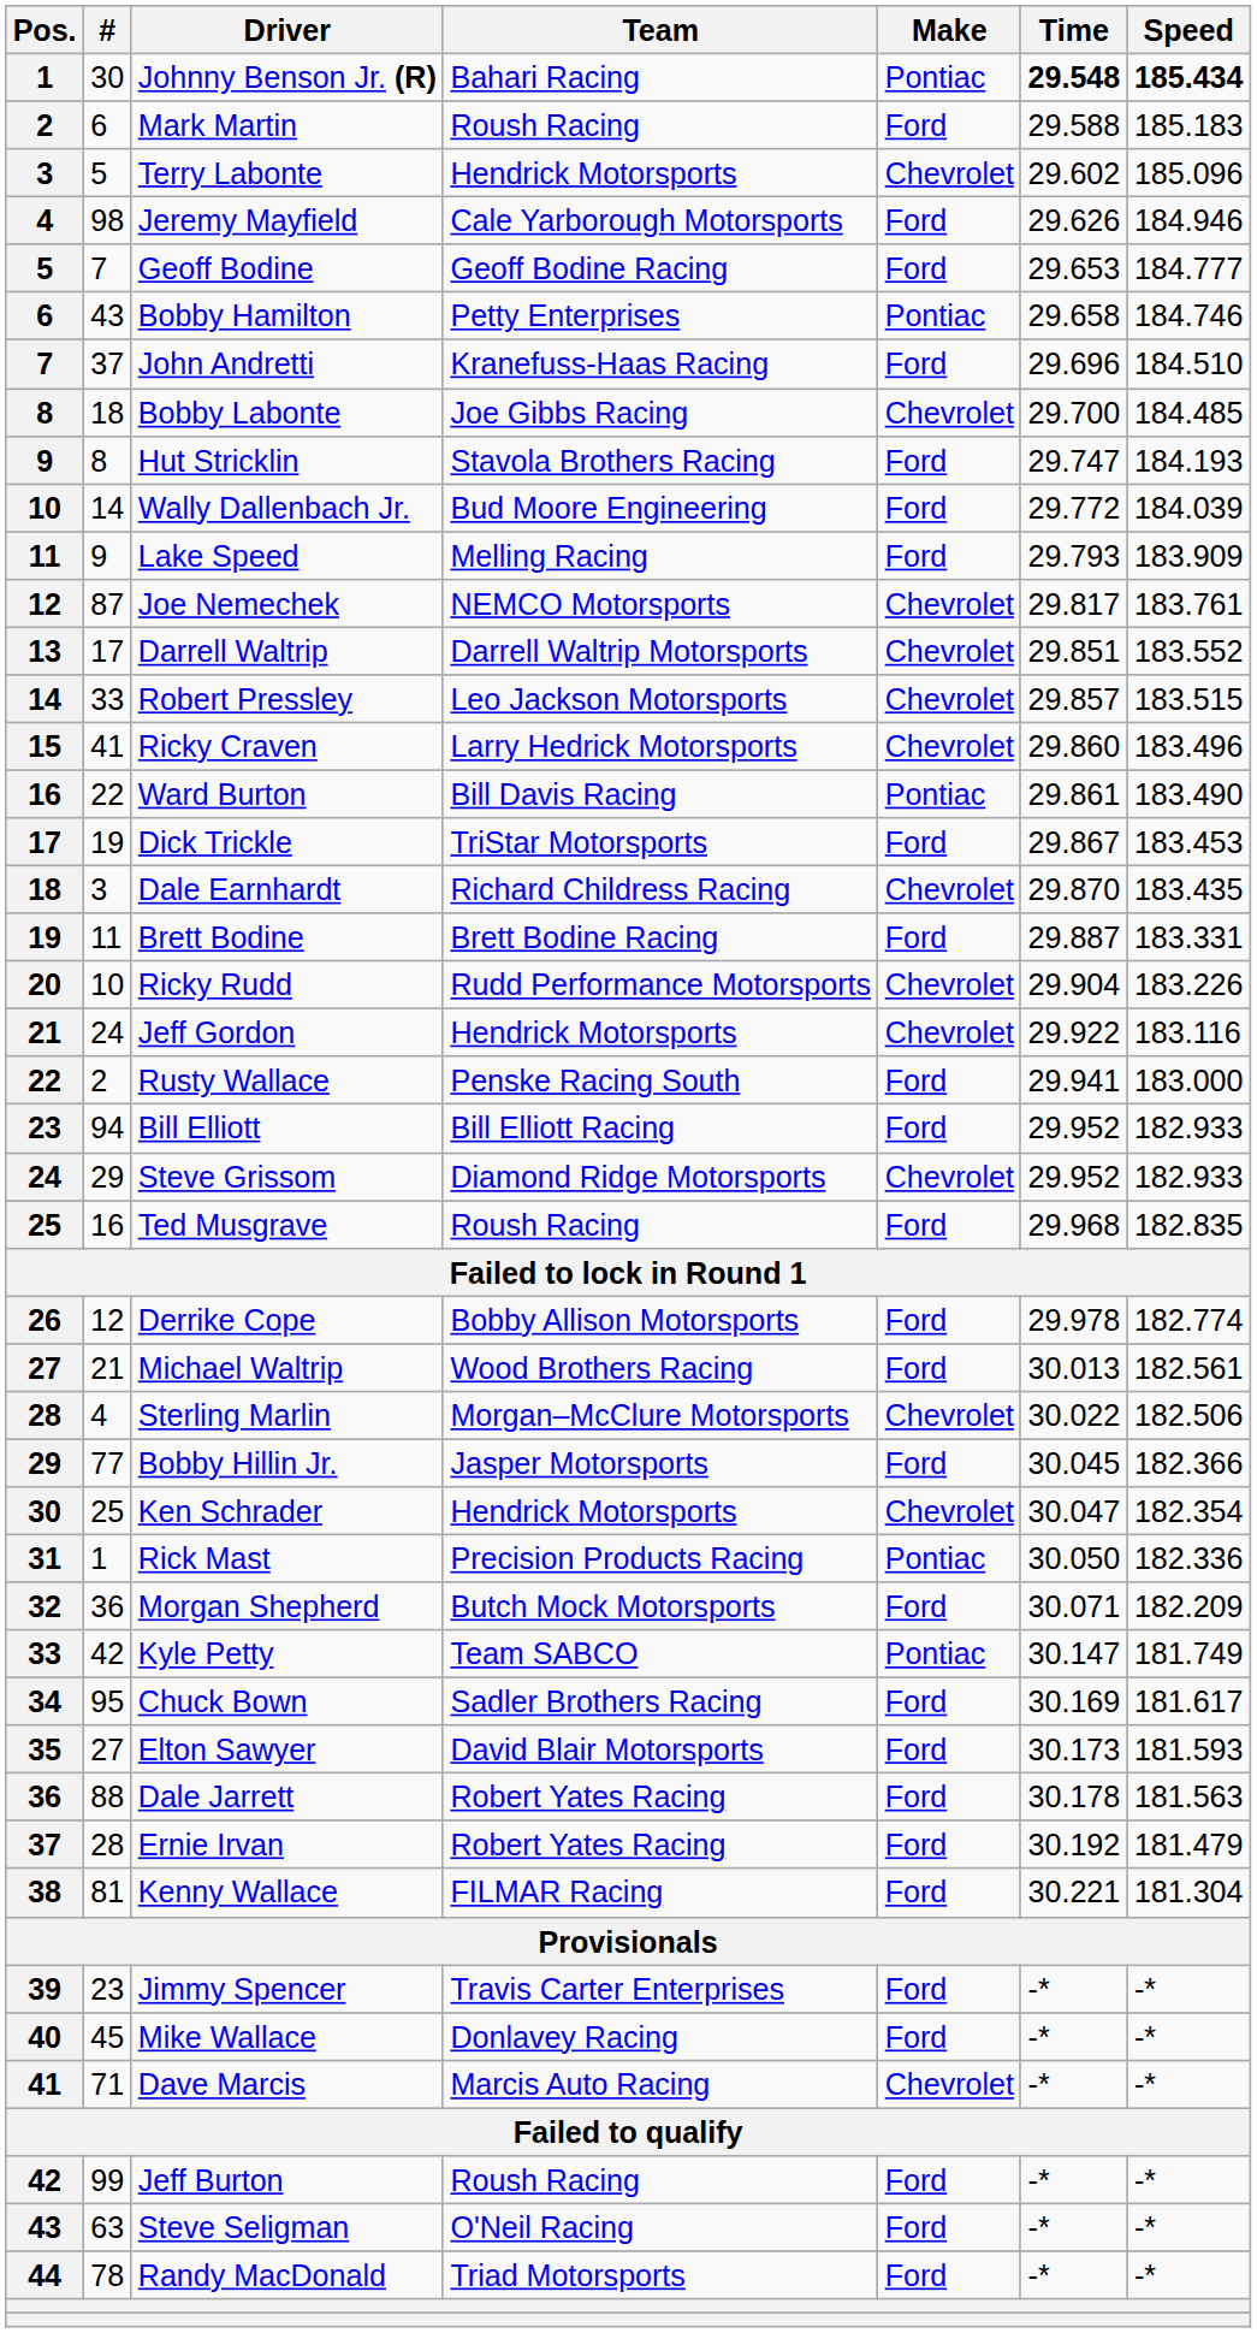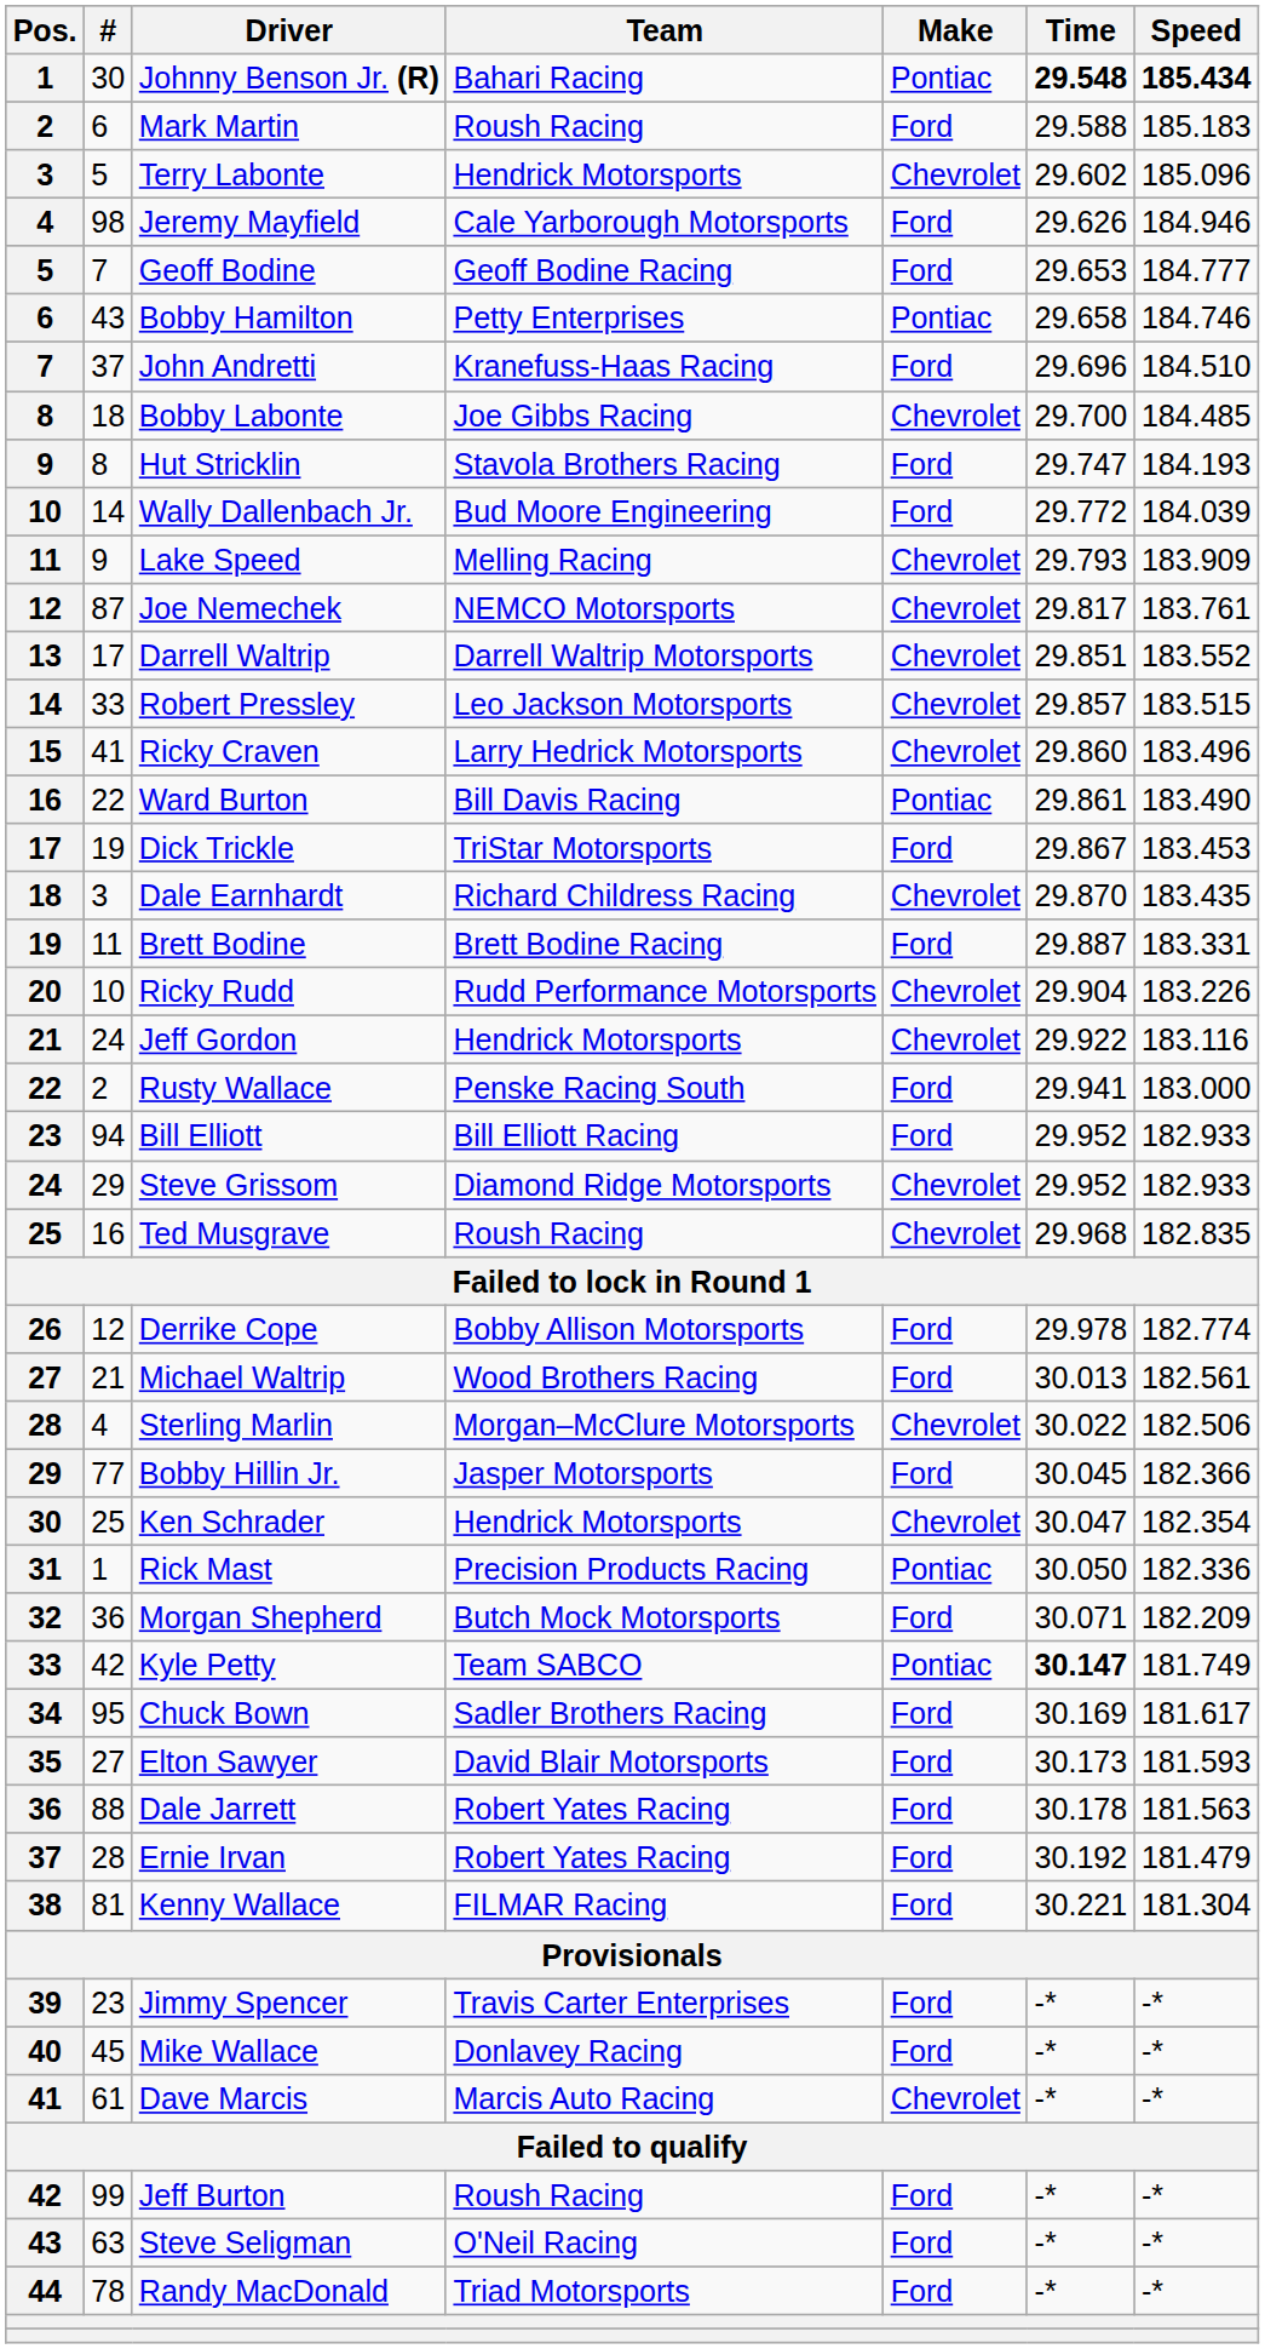 <table class="wikitable" style="font-size:95%">
 <tr>
 <th>Pos.</th>
 <th>#</th>
 <th>Driver</th>
 <th>Team</th>
 <th>Make</th>
 <th>Time</th>
 <th>Speed</th>
 </tr>
 <tr>
 <th>1</th>
 <td>30</td>
 <td><a href='#'>Johnny Benson Jr.</a> <strong>(R)</strong></td>
 <td><a href='#'>Bahari Racing</a></td>
 <td><a href='#'>Pontiac</a></td>
 <td><strong>29.548</strong></td>
 <td><strong>185.434</strong></td>
 </tr>
 <tr>
 <th>2</th>
 <td>6</td>
 <td><a href='#'>Mark Martin</a></td>
 <td><a href='#'>Roush Racing</a></td>
 <td><a href='#'>Ford</a></td>
 <td>29.588</td>
 <td>185.183</td>
 </tr>
 <tr>
 <th>3</th>
 <td>5</td>
 <td><a href='#'>Terry Labonte</a></td>
 <td><a href='#'>Hendrick Motorsports</a></td>
 <td><a href='#'>Chevrolet</a></td>
 <td>29.602</td>
 <td>185.096</td>
 </tr>
 <tr>
 <th>4</th>
 <td>98</td>
 <td><a href='#'>Jeremy Mayfield</a></td>
 <td><a href='#'>Cale Yarborough Motorsports</a></td>
 <td><a href='#'>Ford</a></td>
 <td>29.626</td>
 <td>184.946</td>
 </tr>
 <tr>
 <th>5</th>
 <td>7</td>
 <td><a href='#'>Geoff Bodine</a></td>
 <td><a href='#'>Geoff Bodine Racing</a></td>
 <td><a href='#'>Ford</a></td>
 <td>29.653</td>
 <td>184.777</td>
 </tr>
 <tr>
 <th>6</th>
 <td>43</td>
 <td><a href='#'>Bobby Hamilton</a></td>
 <td><a href='#'>Petty Enterprises</a></td>
 <td><a href='#'>Pontiac</a></td>
 <td>29.658</td>
 <td>184.746</td>
 </tr>
 <tr>
 <th>7</th>
 <td>37</td>
 <td><a href='#'>John Andretti</a></td>
 <td><a href='#'>Kranefuss-Haas Racing</a></td>
 <td><a href='#'>Ford</a></td>
 <td>29.696</td>
 <td>184.510</td>
 </tr>
 <tr>
 <th>8</th>
 <td>18</td>
 <td><a href='#'>Bobby Labonte</a></td>
 <td><a href='#'>Joe Gibbs Racing</a></td>
 <td><a href='#'>Chevrolet</a></td>
 <td>29.700</td>
 <td>184.485</td>
 </tr>
 <tr>
 <th>9</th>
 <td>8</td>
 <td><a href='#'>Hut Stricklin</a></td>
 <td><a href='#'>Stavola Brothers Racing</a></td>
 <td><a href='#'>Ford</a></td>
 <td>29.747</td>
 <td>184.193</td>
 </tr>
 <tr>
 <th>10</th>
 <td>14</td>
 <td><a href='#'>Wally Dallenbach Jr.</a></td>
 <td><a href='#'>Bud Moore Engineering</a></td>
 <td><a href='#'>Ford</a></td>
 <td>29.772</td>
 <td>184.039</td>
 </tr>
 <tr>
 <th>11</th>
 <td>9</td>
 <td><a href='#'>Lake Speed</a></td>
 <td><a href='#'>Melling Racing</a></td>
-<td><a href='#'>Ford</a></td>
+<td><a href='#'>Chevrolet</a></td>
 <td>29.793</td>
 <td>183.909</td>
 </tr>
 <tr>
 <th>12</th>
 <td>87</td>
 <td><a href='#'>Joe Nemechek</a></td>
 <td><a href='#'>NEMCO Motorsports</a></td>
 <td><a href='#'>Chevrolet</a></td>
 <td>29.817</td>
 <td>183.761</td>
 </tr>
 <tr>
 <th>13</th>
 <td>17</td>
 <td><a href='#'>Darrell Waltrip</a></td>
 <td><a href='#'>Darrell Waltrip Motorsports</a></td>
 <td><a href='#'>Chevrolet</a></td>
 <td>29.851</td>
 <td>183.552</td>
 </tr>
 <tr>
 <th>14</th>
 <td>33</td>
 <td><a href='#'>Robert Pressley</a></td>
 <td><a href='#'>Leo Jackson Motorsports</a></td>
 <td><a href='#'>Chevrolet</a></td>
 <td>29.857</td>
 <td>183.515</td>
 </tr>
 <tr>
 <th>15</th>
 <td>41</td>
 <td><a href='#'>Ricky Craven</a></td>
 <td><a href='#'>Larry Hedrick Motorsports</a></td>
 <td><a href='#'>Chevrolet</a></td>
 <td>29.860</td>
 <td>183.496</td>
 </tr>
 <tr>
 <th>16</th>
 <td>22</td>
 <td><a href='#'>Ward Burton</a></td>
 <td><a href='#'>Bill Davis Racing</a></td>
 <td><a href='#'>Pontiac</a></td>
 <td>29.861</td>
 <td>183.490</td>
 </tr>
 <tr>
 <th>17</th>
 <td>19</td>
 <td><a href='#'>Dick Trickle</a></td>
 <td><a href='#'>TriStar Motorsports</a></td>
 <td><a href='#'>Ford</a></td>
 <td>29.867</td>
 <td>183.453</td>
 </tr>
 <tr>
 <th>18</th>
 <td>3</td>
 <td><a href='#'>Dale Earnhardt</a></td>
 <td><a href='#'>Richard Childress Racing</a></td>
 <td><a href='#'>Chevrolet</a></td>
 <td>29.870</td>
 <td>183.435</td>
 </tr>
 <tr>
 <th>19</th>
 <td>11</td>
 <td><a href='#'>Brett Bodine</a></td>
 <td><a href='#'>Brett Bodine Racing</a></td>
 <td><a href='#'>Ford</a></td>
 <td>29.887</td>
 <td>183.331</td>
 </tr>
 <tr>
 <th>20</th>
 <td>10</td>
 <td><a href='#'>Ricky Rudd</a></td>
 <td><a href='#'>Rudd Performance Motorsports</a></td>
 <td><a href='#'>Chevrolet</a></td>
 <td>29.904</td>
 <td>183.226</td>
 </tr>
 <tr>
 <th>21</th>
 <td>24</td>
 <td><a href='#'>Jeff Gordon</a></td>
 <td><a href='#'>Hendrick Motorsports</a></td>
 <td><a href='#'>Chevrolet</a></td>
 <td>29.922</td>
 <td>183.116</td>
 </tr>
 <tr>
 <th>22</th>
 <td>2</td>
 <td><a href='#'>Rusty Wallace</a></td>
 <td><a href='#'>Penske Racing South</a></td>
 <td><a href='#'>Ford</a></td>
 <td>29.941</td>
 <td>183.000</td>
 </tr>
 <tr>
 <th>23</th>
 <td>94</td>
 <td><a href='#'>Bill Elliott</a></td>
 <td><a href='#'>Bill Elliott Racing</a></td>
 <td><a href='#'>Ford</a></td>
 <td>29.952</td>
 <td>182.933</td>
 </tr>
 <tr>
 <th>24</th>
 <td>29</td>
 <td><a href='#'>Steve Grissom</a></td>
 <td><a href='#'>Diamond Ridge Motorsports</a></td>
 <td><a href='#'>Chevrolet</a></td>
 <td>29.952</td>
 <td>182.933</td>
 </tr>
 <tr>
 <th>25</th>
 <td>16</td>
 <td><a href='#'>Ted Musgrave</a></td>
 <td><a href='#'>Roush Racing</a></td>
-<td><a href='#'>Ford</a></td>
+<td><a href='#'>Chevrolet</a></td>
 <td>29.968</td>
 <td>182.835</td>
 </tr>
 <tr>
 <th colspan="7">Failed to lock in Round 1</th>
 </tr>
 <tr>
 <th>26</th>
 <td>12</td>
 <td><a href='#'>Derrike Cope</a></td>
 <td><a href='#'>Bobby Allison Motorsports</a></td>
 <td><a href='#'>Ford</a></td>
 <td>29.978</td>
 <td>182.774</td>
 </tr>
 <tr>
 <th>27</th>
 <td>21</td>
 <td><a href='#'>Michael Waltrip</a></td>
 <td><a href='#'>Wood Brothers Racing</a></td>
 <td><a href='#'>Ford</a></td>
 <td>30.013</td>
 <td>182.561</td>
 </tr>
 <tr>
 <th>28</th>
 <td>4</td>
 <td><a href='#'>Sterling Marlin</a></td>
 <td><a href='#'>Morgan–McClure Motorsports</a></td>
 <td><a href='#'>Chevrolet</a></td>
 <td>30.022</td>
 <td>182.506</td>
 </tr>
 <tr>
 <th>29</th>
 <td>77</td>
 <td><a href='#'>Bobby Hillin Jr.</a></td>
 <td><a href='#'>Jasper Motorsports</a></td>
 <td><a href='#'>Ford</a></td>
 <td>30.045</td>
 <td>182.366</td>
 </tr>
 <tr>
 <th>30</th>
 <td>25</td>
 <td><a href='#'>Ken Schrader</a></td>
 <td><a href='#'>Hendrick Motorsports</a></td>
 <td><a href='#'>Chevrolet</a></td>
 <td>30.047</td>
 <td>182.354</td>
 </tr>
 <tr>
 <th>31</th>
 <td>1</td>
 <td><a href='#'>Rick Mast</a></td>
 <td><a href='#'>Precision Products Racing</a></td>
 <td><a href='#'>Pontiac</a></td>
 <td>30.050</td>
 <td>182.336</td>
 </tr>
 <tr>
 <th>32</th>
 <td>36</td>
 <td><a href='#'>Morgan Shepherd</a></td>
 <td><a href='#'>Butch Mock Motorsports</a></td>
 <td><a href='#'>Ford</a></td>
 <td>30.071</td>
 <td>182.209</td>
 </tr>
 <tr>
 <th>33</th>
 <td>42</td>
 <td><a href='#'>Kyle Petty</a></td>
 <td><a href='#'>Team SABCO</a></td>
 <td><a href='#'>Pontiac</a></td>
-<td>30.147</td>
+<td><strong>30.147</strong></td>
 <td>181.749</td>
 </tr>
 <tr>
 <th>34</th>
 <td>95</td>
 <td><a href='#'>Chuck Bown</a></td>
 <td><a href='#'>Sadler Brothers Racing</a></td>
 <td><a href='#'>Ford</a></td>
 <td>30.169</td>
 <td>181.617</td>
 </tr>
 <tr>
 <th>35</th>
 <td>27</td>
 <td><a href='#'>Elton Sawyer</a></td>
 <td><a href='#'>David Blair Motorsports</a></td>
 <td><a href='#'>Ford</a></td>
 <td>30.173</td>
 <td>181.593</td>
 </tr>
 <tr>
 <th>36</th>
 <td>88</td>
 <td><a href='#'>Dale Jarrett</a></td>
 <td><a href='#'>Robert Yates Racing</a></td>
 <td><a href='#'>Ford</a></td>
 <td>30.178</td>
 <td>181.563</td>
 </tr>
 <tr>
 <th>37</th>
 <td>28</td>
 <td><a href='#'>Ernie Irvan</a></td>
 <td><a href='#'>Robert Yates Racing</a></td>
 <td><a href='#'>Ford</a></td>
 <td>30.192</td>
 <td>181.479</td>
 </tr>
 <tr>
 <th>38</th>
 <td>81</td>
 <td><a href='#'>Kenny Wallace</a></td>
 <td><a href='#'>FILMAR Racing</a></td>
 <td><a href='#'>Ford</a></td>
 <td>30.221</td>
 <td>181.304</td>
 </tr>
 <tr>
 <th colspan="7">Provisionals</th>
 </tr>
 <tr>
 <th>39</th>
 <td>23</td>
 <td><a href='#'>Jimmy Spencer</a></td>
 <td><a href='#'>Travis Carter Enterprises</a></td>
 <td><a href='#'>Ford</a></td>
 <td>-*</td>
 <td>-*</td>
 </tr>
 <tr>
 <th>40</th>
 <td>45</td>
 <td><a href='#'>Mike Wallace</a></td>
 <td><a href='#'>Donlavey Racing</a></td>
 <td><a href='#'>Ford</a></td>
 <td>-*</td>
 <td>-*</td>
 </tr>
 <tr>
 <th>41</th>
-<td>71</td>
+<td>61</td>
 <td><a href='#'>Dave Marcis</a></td>
 <td><a href='#'>Marcis Auto Racing</a></td>
 <td><a href='#'>Chevrolet</a></td>
 <td>-*</td>
 <td>-*</td>
 </tr>
 <tr>
 <th colspan="7">Failed to qualify</th>
 </tr>
 <tr>
 <th>42</th>
 <td>99</td>
 <td><a href='#'>Jeff Burton</a></td>
 <td><a href='#'>Roush Racing</a></td>
 <td><a href='#'>Ford</a></td>
 <td>-*</td>
 <td>-*</td>
 </tr>
 <tr>
 <th>43</th>
 <td>63</td>
 <td><a href='#'>Steve Seligman</a></td>
 <td><a href='#'>O'Neil Racing</a></td>
 <td><a href='#'>Ford</a></td>
 <td>-*</td>
 <td>-*</td>
 </tr>
 <tr>
 <th>44</th>
 <td>78</td>
 <td><a href='#'>Randy MacDonald</a></td>
 <td><a href='#'>Triad Motorsports</a></td>
 <td><a href='#'>Ford</a></td>
 <td>-*</td>
 <td>-*</td>
 </tr>
 <tr>
 <th colspan="7"></th>
 </tr>
 <tr>
 <th colspan="7"></th>
 </tr>
 </table>
